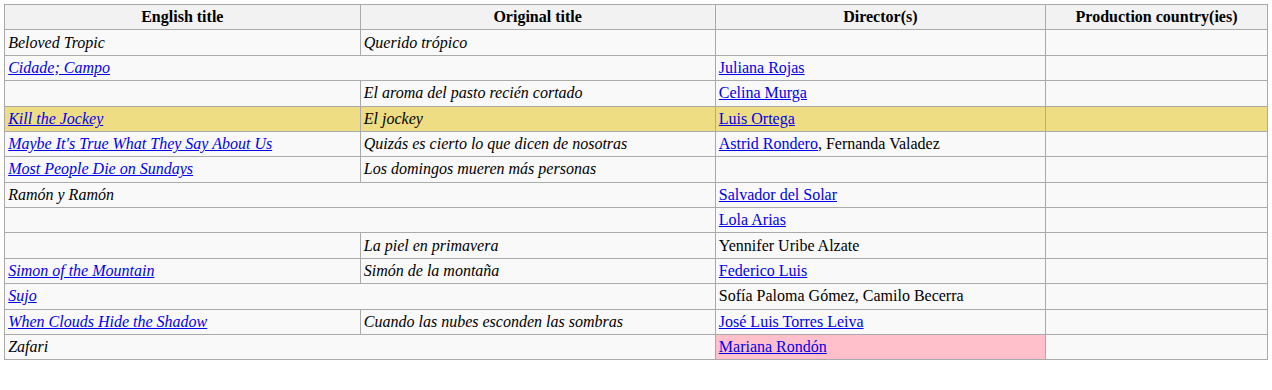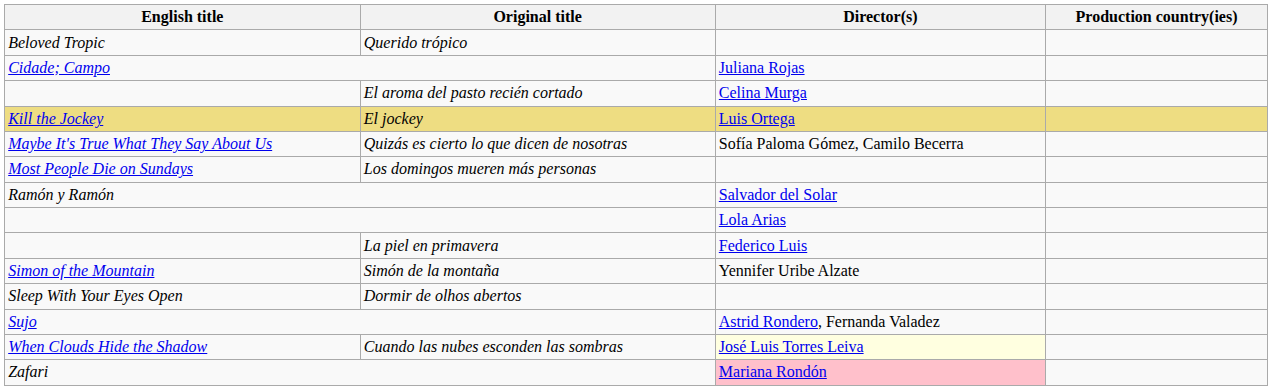 <table class="sortable wikitable" style="width:100%; margin-bottom:4px" cellpadding="5">
 <tr>
 <th scope="col">English title</th>
 <th scope="col">Original title</th>
 <th scope="col">Director(s)</th>
 <th scope="col">Production country(ies)</th>
 </tr>
 <tr>
 <td><em>Beloved Tropic</em></td>
 <td><em>Querido trópico</em></td>
 <td></td>
 <td></td>
 </tr>
 <tr>
 <td colspan = "2"><em><a href='#'>Cidade; Campo</a></em></td>
 <td><a href='#'>Juliana Rojas</a></td>
 <td></td>
 </tr>
 <tr>
 <td><em></em></td>
 <td><em>El aroma del pasto recién cortado</em></td>
 <td><a href='#'>Celina Murga</a></td>
 <td></td>
 </tr>
 <tr style="background:#EEDD82">
 <td><em><a href='#'>Kill the Jockey</a></em></td>
 <td><em>El jockey</em></td>
 <td><a href='#'>Luis Ortega</a></td>
 <td></td>
 </tr>
 <tr>
 <td><em><a href='#'>Maybe It's True What They Say About Us</a></em></td>
 <td><em>Quizás es cierto lo que dicen de nosotras</em></td>
-<td><a href='#'>Astrid Rondero</a>, Fernanda Valadez</td>
+<td>Sofía Paloma Gómez, Camilo Becerra</td>
 <td></td>
 </tr>
 <tr>
 <td><em><a href='#'>Most People Die on Sundays</a></em></td>
 <td><em>Los domingos mueren más personas</em></td>
 <td></td>
 <td></td>
 </tr>
 <tr>
 <td colspan = "2"><em>Ramón y Ramón</em></td>
 <td><a href='#'>Salvador del Solar</a></td>
 <td></td>
 </tr>
 <tr>
 <td colspan = "2"><em></em></td>
 <td><a href='#'>Lola Arias</a></td>
 <td></td>
 </tr>
 <tr>
 <td><em></em></td>
 <td><em>La piel en primavera</em></td>
-<td>Yennifer Uribe Alzate</td>
+<td><a href='#'>Federico Luis</a></td>
 <td></td>
 </tr>
 <tr>
 <td><em><a href='#'>Simon of the Mountain</a></em></td>
 <td><em>Simón de la montaña</em></td>
-<td><a href='#'>Federico Luis</a></td>
+<td>Yennifer Uribe Alzate</td>
+<td></td>
+</tr>
+<tr>
+<td><em>Sleep With Your Eyes Open</em></td>
+<td><em>Dormir de olhos abertos</em></td>
+<td></td>
 <td></td>
 </tr>
 <tr>
 <td colspan = "2"><em><a href='#'>Sujo</a></em></td>
-<td>Sofía Paloma Gómez, Camilo Becerra</td>
+<td><a href='#'>Astrid Rondero</a>, Fernanda Valadez</td>
 <td></td>
 </tr>
 <tr>
 <td><em><a href='#'>When Clouds Hide the Shadow</a></em></td>
 <td><em>Cuando las nubes esconden las sombras</em></td>
-<td><a href='#'>José Luis Torres Leiva</a></td>
+<td style="background: lightyellow;"><a href='#'>José Luis Torres Leiva</a></td>
 <td></td>
 </tr>
 <tr>
 <td colspan = "2"><em>Zafari</em></td>
 <td style="background: pink;"><a href='#'>Mariana Rondón</a></td>
 <td></td>
 </tr>
 </table>
